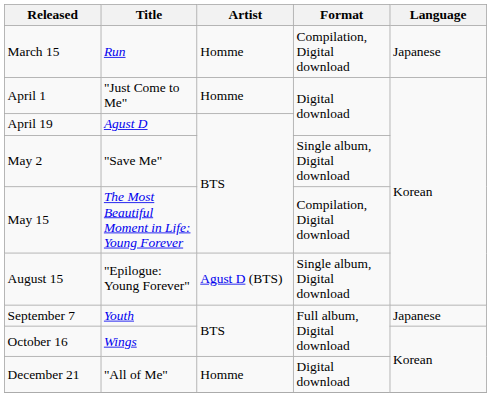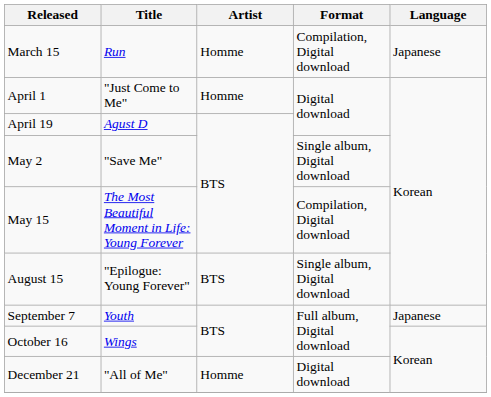 <table class="wikitable sortable" align="left center" style="width:65%;">
 <tr>
 <th style="width:20%;">Released</th>
 <th style="width:20%;">Title</th>
 <th style="width:20%;">Artist</th>
 <th style="width:20%;">Format</th>
 <th style="width:20%;">Language</th>
 </tr>
 <tr>
 <td>March 15</td>
 <td><em><a href='#'>Run</a></em> </td>
 <td>Homme</td>
 <td>Compilation, Digital download</td>
 <td>Japanese</td>
 </tr>
 <tr>
 <td>April 1</td>
 <td>"Just Come to Me"</td>
 <td>Homme</td>
 <td rowspan="2">Digital download</td>
 <td rowspan="5">Korean</td>
 </tr>
 <tr>
 <td>April 19</td>
 <td><em><a href='#'>Agust D</a></em></td>
 <td rowspan="3">BTS</td>
 </tr>
 <tr>
 <td>May 2</td>
 <td>"Save Me"</td>
 <td>Single album, Digital download</td>
 </tr>
 <tr>
 <td>May 15</td>
 <td><em><a href='#'>The Most Beautiful Moment in Life: Young Forever</a></em></td>
 <td>Compilation, Digital download</td>
 </tr>
 <tr>
 <td>August 15</td>
 <td>"Epilogue: Young Forever"</td>
-<td><a href='#'>Agust D</a> (BTS)</td>
+<td>BTS</td>
 <td>Single album, Digital download</td>
 </tr>
 <tr>
 <td>September 7</td>
 <td><em><a href='#'>Youth</a></em></td>
 <td rowspan="2">BTS</td>
 <td rowspan="2">Full album, Digital download</td>
 <td>Japanese</td>
 </tr>
 <tr>
 <td>October 16</td>
 <td><em><a href='#'>Wings</a></em></td>
 <td rowspan="2">Korean</td>
 </tr>
 <tr>
 <td>December 21</td>
 <td>"All of Me"</td>
 <td>Homme</td>
 <td>Digital download</td>
 </tr>
 <tr>
 </tr>
 </table>
